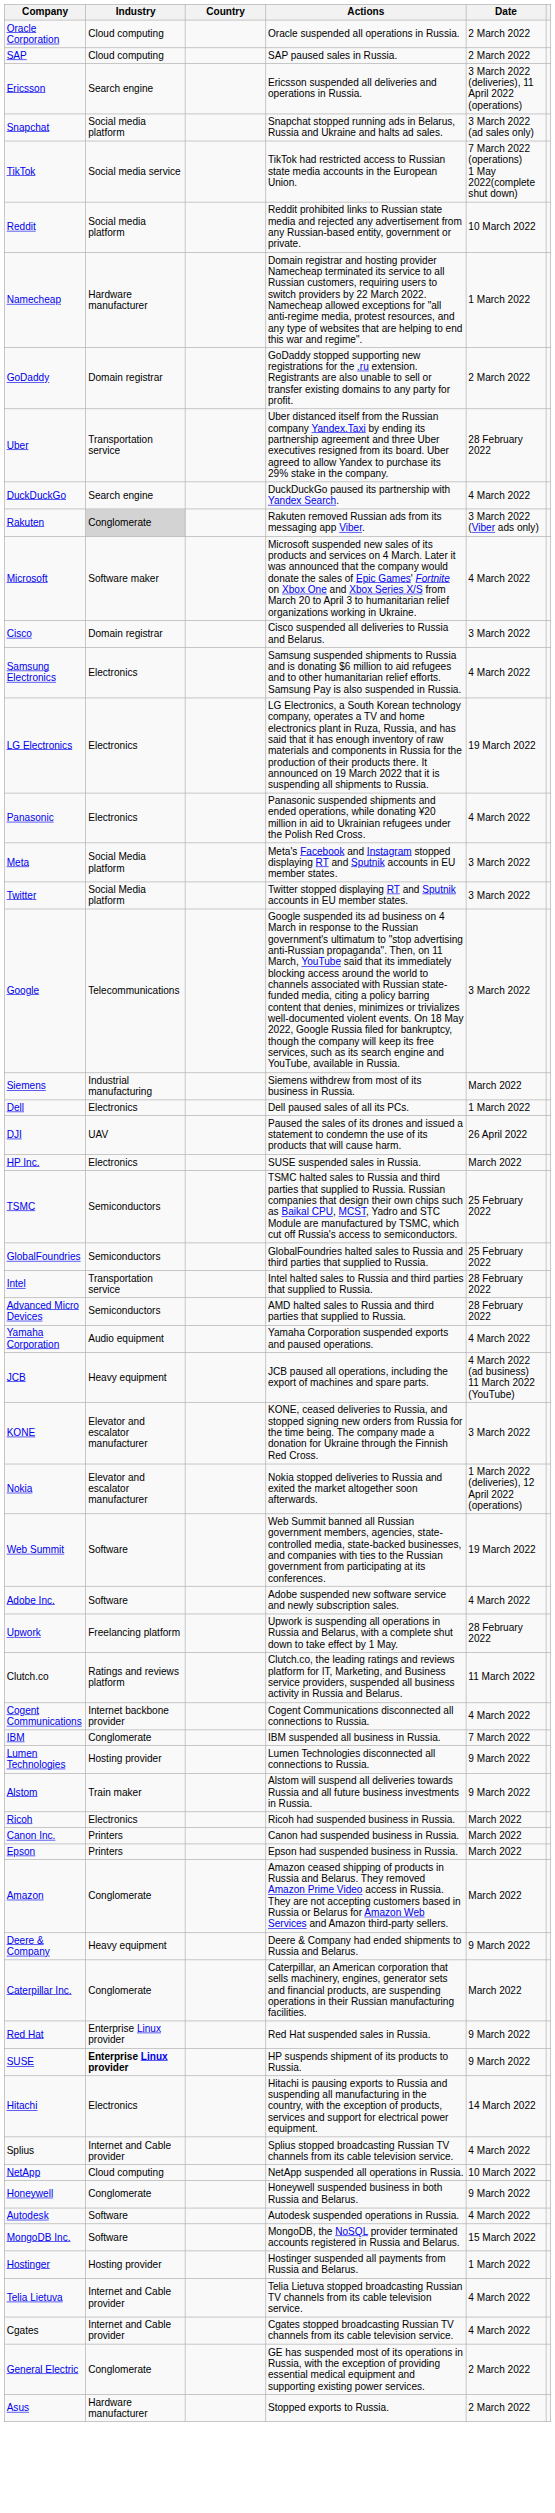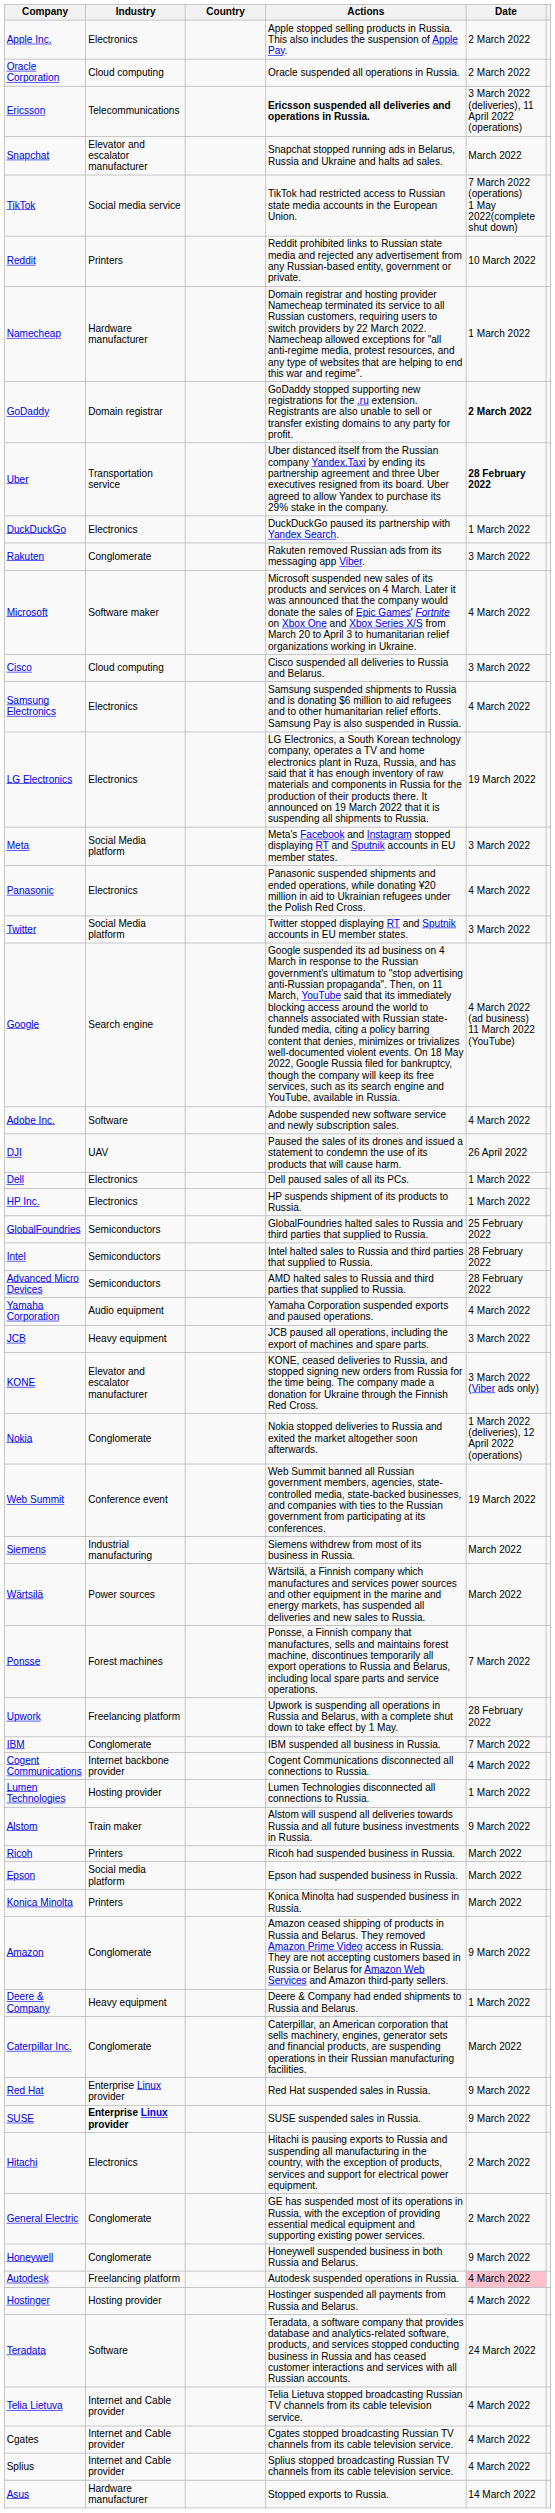 <table class="wikitable sortable">
 <tr>
 <th>Company</th>
 <th>Industry</th>
 <th width=120px>Country</th>
 <th>Actions</th>
 <th data-sort-type=date>Date</th>
 <th class="unsortable"></th>
 </tr>
 <tr>
+<td><a href='#'>Apple Inc.</a></td>
+<td>Electronics</td>
+<td></td>
+<td>Apple stopped selling products in Russia. This also includes the suspension of <a href='#'>Apple Pay</a>.</td>
+<td>2 March 2022</td>
+<td></td>
+</tr>
+<tr>
 <td><a href='#'>Oracle Corporation</a></td>
 <td>Cloud computing</td>
 <td></td>
 <td>Oracle suspended all operations in Russia.</td>
 <td>2 March 2022</td>
 <td></td>
 </tr>
 <tr>
-<td><a href='#'>SAP</a></td>
-<td>Cloud computing</td>
+<td><a href='#'>Ericsson</a></td>
+<td>Telecommunications</td>
 <td></td>
-<td>SAP paused sales in Russia.</td>
-<td>2 March 2022</td>
-<td></td>
-</tr>
-<tr>
-<td><a href='#'>Ericsson</a></td>
-<td>Search engine</td>
-<td></td>
-<td>Ericsson suspended all deliveries and operations in Russia.</td>
+<td><strong>Ericsson suspended all deliveries and operations in Russia.</strong></td>
 <td>3 March 2022 (deliveries), 11 April 2022 (operations)</td>
 <td></td>
 </tr>
 <tr>
 <td><a href='#'>Snapchat</a></td>
-<td>Social media platform</td>
+<td>Elevator and escalator manufacturer</td>
 <td></td>
 <td>Snapchat stopped running ads in Belarus, Russia and Ukraine and halts ad sales.</td>
-<td>3 March 2022 (ad sales only)</td>
+<td>March 2022</td>
 <td></td>
 </tr>
 <tr>
 <td><a href='#'>TikTok</a></td>
 <td>Social media service</td>
 <td></td>
 <td>TikTok had restricted access to Russian state media accounts in the European Union.</td>
 <td>7 March 2022 (operations) <br> 1 May 2022(complete shut down)</td>
 <td></td>
 </tr>
 <tr>
 <td><a href='#'>Reddit</a></td>
-<td>Social media platform</td>
+<td>Printers</td>
 <td></td>
 <td>Reddit prohibited links to Russian state media and rejected any advertisement from any Russian-based entity, government or private.</td>
 <td>10 March 2022</td>
 <td></td>
 </tr>
 <tr>
 <td><a href='#'>Namecheap</a></td>
 <td>Hardware manufacturer</td>
 <td></td>
 <td>Domain registrar and hosting provider Namecheap terminated its service to all Russian customers, requiring users to switch providers by 22 March 2022. Namecheap allowed exceptions for "all anti-regime media, protest resources, and any type of websites that are helping to end this war and regime".</td>
 <td>1 March 2022</td>
 <td></td>
 </tr>
 <tr>
 <td><a href='#'>GoDaddy</a></td>
 <td>Domain registrar</td>
 <td></td>
 <td>GoDaddy stopped supporting new registrations for the <a href='#'>.ru</a> extension. Registrants are also unable to sell or transfer existing domains to any party for profit.</td>
-<td>2 March 2022</td>
+<td><strong>2 March 2022</strong></td>
 <td></td>
 </tr>
 <tr>
 <td><a href='#'>Uber</a></td>
 <td>Transportation service</td>
 <td></td>
 <td>Uber distanced itself from the Russian company <a href='#'>Yandex.Taxi</a> by ending its partnership agreement and three Uber executives resigned from its board. Uber agreed to allow Yandex to purchase its 29% stake in the company.</td>
-<td>28 February 2022</td>
+<td><strong>28 February 2022</strong></td>
 <td></td>
 </tr>
 <tr>
 <td><a href='#'>DuckDuckGo</a></td>
-<td>Search engine</td>
+<td>Electronics</td>
 <td></td>
 <td>DuckDuckGo paused its partnership with <a href='#'>Yandex Search</a>.</td>
-<td>4 March 2022</td>
+<td>1 March 2022</td>
 <td></td>
 </tr>
 <tr>
 <td><a href='#'>Rakuten</a></td>
-<td style="background: lightgrey;">Conglomerate</td>
+<td>Conglomerate</td>
 <td></td>
 <td>Rakuten removed Russian ads from its messaging app <a href='#'>Viber</a>.</td>
-<td>3 March 2022 (<a href='#'>Viber</a> ads only)</td>
+<td>3 March 2022</td>
 <td></td>
 </tr>
 <tr>
 <td><a href='#'>Microsoft</a></td>
 <td>Software maker</td>
 <td></td>
 <td>Microsoft suspended new sales of its products and services on 4 March. Later it was announced that the company would donate the sales of <a href='#'>Epic Games</a>' <em><a href='#'>Fortnite</a></em> on <a href='#'>Xbox One</a> and <a href='#'>Xbox Series X/S</a> from March 20 to April 3 to humanitarian relief organizations working in Ukraine.</td>
 <td>4 March 2022</td>
 <td></td>
 </tr>
 <tr>
 <td><a href='#'>Cisco</a></td>
-<td>Domain registrar</td>
+<td>Cloud computing</td>
 <td></td>
 <td>Cisco suspended all deliveries to Russia and Belarus.</td>
 <td>3 March 2022</td>
 <td></td>
 </tr>
 <tr>
 <td><a href='#'>Samsung Electronics</a></td>
 <td>Electronics</td>
 <td></td>
 <td>Samsung suspended shipments to Russia and is donating $6 million to aid refugees and to other humanitarian relief efforts. Samsung Pay is also suspended in Russia.</td>
 <td>4 March 2022</td>
 <td></td>
 </tr>
 <tr>
 <td><a href='#'>LG Electronics</a></td>
 <td>Electronics</td>
 <td></td>
 <td>LG Electronics, a South Korean technology company, operates a TV and home electronics plant in Ruza, Russia, and has said that it has enough inventory of raw materials and components in Russia for the production of their products there. It announced on 19 March 2022 that it is suspending all shipments to Russia.</td>
 <td>19 March 2022</td>
 <td></td>
 </tr>
 <tr>
+<td><a href='#'>Meta</a></td>
+<td>Social Media platform</td>
+<td></td>
+<td>Meta's <a href='#'>Facebook</a> and <a href='#'>Instagram</a> stopped displaying <a href='#'>RT</a> and <a href='#'>Sputnik</a> accounts in EU member states.</td>
+<td>3 March 2022</td>
+<td></td>
+</tr>
+<tr>
 <td><a href='#'>Panasonic</a></td>
 <td>Electronics</td>
 <td></td>
 <td>Panasonic suspended shipments and ended operations, while donating ¥20 million in aid to Ukrainian refugees under the Polish Red Cross.</td>
 <td>4 March 2022</td>
-<td></td>
-</tr>
-<tr>
-<td><a href='#'>Meta</a></td>
-<td>Social Media platform</td>
-<td></td>
-<td>Meta's <a href='#'>Facebook</a> and <a href='#'>Instagram</a> stopped displaying <a href='#'>RT</a> and <a href='#'>Sputnik</a> accounts in EU member states.</td>
-<td>3 March 2022</td>
 <td></td>
 </tr>
 <tr>
 <td><a href='#'>Twitter</a></td>
 <td>Social Media platform</td>
 <td></td>
 <td>Twitter stopped displaying <a href='#'>RT</a> and <a href='#'>Sputnik</a> accounts in EU member states.</td>
 <td>3 March 2022</td>
 <td></td>
 </tr>
 <tr>
 <td><a href='#'>Google</a></td>
-<td>Telecommunications</td>
+<td>Search engine</td>
 <td></td>
 <td>Google suspended its ad business on 4 March in response to the Russian government's ultimatum to "stop advertising anti-Russian propaganda". Then, on 11 March, <a href='#'>YouTube</a> said that its immediately blocking access around the world to channels associated with Russian state-funded media, citing a policy barring content that denies, minimizes or trivializes well-documented violent events. On 18 May 2022, Google Russia filed for bankruptcy, though the company will keep its free services, such as its search engine and YouTube, available in Russia.</td>
-<td>3 March 2022</td>
+<td>4 March 2022 (ad business)<br>11 March 2022 (YouTube)</td>
 <td></td>
 </tr>
 <tr>
-<td><a href='#'>Siemens</a></td>
-<td>Industrial manufacturing</td>
+<td><a href='#'>Adobe Inc.</a></td>
+<td>Software</td>
 <td></td>
-<td>Siemens withdrew from most of its business in Russia.</td>
-<td>March 2022</td>
+<td>Adobe suspended new software service and newly subscription sales.</td>
+<td>4 March 2022</td>
+<td></td>
+</tr>
+<tr>
+<td><a href='#'>DJI</a></td>
+<td>UAV</td>
+<td></td>
+<td>Paused the sales of its drones and issued a statement to condemn the use of its products that will cause harm.</td>
+<td>26 April 2022</td>
 <td></td>
 </tr>
 <tr>
 <td><a href='#'>Dell</a></td>
 <td>Electronics</td>
 <td></td>
 <td>Dell paused sales of all its PCs.</td>
 <td>1 March 2022</td>
 <td></td>
 </tr>
 <tr>
-<td><a href='#'>DJI</a></td>
-<td>UAV</td>
-<td></td>
-<td>Paused the sales of its drones and issued a statement to condemn the use of its products that will cause harm.</td>
-<td>26 April 2022</td>
-<td></td>
-</tr>
-<tr>
 <td><a href='#'>HP Inc.</a></td>
 <td>Electronics</td>
 <td></td>
-<td>SUSE suspended sales in Russia.</td>
-<td>March 2022</td>
-<td></td>
-</tr>
-<tr>
-<td><a href='#'>TSMC</a></td>
-<td>Semiconductors</td>
-<td></td>
-<td>TSMC halted sales to Russia and third parties that supplied to Russia. Russian companies that design their own chips such as <a href='#'>Baikal CPU</a>, <a href='#'>MCST</a>, Yadro and STC Module are manufactured by TSMC, which cut off Russia's access to semiconductors.</td>
-<td>25 February 2022</td>
+<td>HP suspends shipment of its products to Russia.</td>
+<td>1 March 2022</td>
 <td></td>
 </tr>
 <tr>
 <td><a href='#'>GlobalFoundries</a></td>
 <td>Semiconductors</td>
 <td></td>
 <td>GlobalFoundries halted sales to Russia and third parties that supplied to Russia.</td>
 <td>25 February 2022</td>
 <td></td>
 </tr>
 <tr>
 <td><a href='#'>Intel</a></td>
-<td>Transportation service</td>
+<td>Semiconductors</td>
 <td></td>
 <td>Intel halted sales to Russia and third parties that supplied to Russia.</td>
 <td>28 February 2022</td>
 <td></td>
 </tr>
 <tr>
 <td><a href='#'>Advanced Micro Devices</a></td>
 <td>Semiconductors</td>
 <td></td>
 <td>AMD halted sales to Russia and third parties that supplied to Russia.</td>
 <td>28 February 2022</td>
 <td></td>
 </tr>
 <tr>
 <td><a href='#'>Yamaha Corporation</a></td>
 <td>Audio equipment</td>
 <td></td>
 <td>Yamaha Corporation suspended exports and paused operations.</td>
 <td>4 March 2022</td>
 <td></td>
 </tr>
 <tr>
 <td><a href='#'>JCB</a></td>
 <td>Heavy equipment</td>
 <td></td>
 <td>JCB paused all operations, including the export of machines and spare parts.</td>
-<td>4 March 2022 (ad business)<br>11 March 2022 (YouTube)</td>
+<td>3 March 2022</td>
 <td></td>
 </tr>
 <tr>
 <td><a href='#'>KONE</a></td>
 <td>Elevator and escalator manufacturer</td>
 <td></td>
 <td>KONE, ceased deliveries to Russia, and stopped signing new orders from Russia for the time being. The company made a donation for Ukraine through the Finnish Red Cross.</td>
-<td>3 March 2022</td>
+<td>3 March 2022 (<a href='#'>Viber</a> ads only)</td>
 <td></td>
 </tr>
 <tr>
 <td><a href='#'>Nokia</a></td>
-<td>Elevator and escalator manufacturer</td>
+<td>Conglomerate</td>
 <td></td>
 <td>Nokia stopped deliveries to Russia and exited the market altogether soon afterwards.</td>
 <td>1 March 2022 (deliveries), 12 April 2022 (operations)</td>
 <td></td>
 </tr>
 <tr>
 <td><a href='#'>Web Summit</a></td>
-<td>Software</td>
+<td>Conference event</td>
 <td></td>
 <td>Web Summit banned all Russian government members, agencies, state-controlled media, state-backed businesses, and companies with ties to the Russian government from participating at its conferences.</td>
 <td>19 March 2022</td>
 <td></td>
 </tr>
 <tr>
-<td><a href='#'>Adobe Inc.</a></td>
-<td>Software</td>
+<td><a href='#'>Siemens</a></td>
+<td>Industrial manufacturing</td>
 <td></td>
-<td>Adobe suspended new software service and newly subscription sales.</td>
-<td>4 March 2022</td>
+<td>Siemens withdrew from most of its business in Russia.</td>
+<td>March 2022</td>
+<td></td>
+</tr>
+<tr>
+<td><a href='#'>Wärtsilä</a></td>
+<td>Power sources</td>
+<td></td>
+<td>Wärtsilä, a Finnish company which manufactures and services power sources and other equipment in the marine and energy markets, has suspended all deliveries and new sales to Russia.</td>
+<td>March 2022</td>
+<td></td>
+</tr>
+<tr>
+<td><a href='#'>Ponsse</a></td>
+<td>Forest machines</td>
+<td></td>
+<td>Ponsse, a Finnish company that manufactures, sells and maintains forest machine, discontinues temporarily all export operations to Russia and Belarus, including local spare parts and service operations.</td>
+<td>7 March 2022</td>
 <td></td>
 </tr>
 <tr>
 <td><a href='#'>Upwork</a></td>
 <td>Freelancing platform</td>
 <td></td>
 <td>Upwork is suspending all operations in Russia and Belarus, with a complete shut down to take effect by 1 May.</td>
 <td>28 February 2022</td>
 <td></td>
 </tr>
 <tr>
-<td>Clutch.co</td>
-<td>Ratings and reviews platform</td>
+<td><a href='#'>IBM</a></td>
+<td>Conglomerate</td>
 <td></td>
-<td>Clutch.co, the leading ratings and reviews platform for IT, Marketing, and Business service providers, suspended all business activity in Russia and Belarus.</td>
-<td>11 March 2022</td>
+<td>IBM suspended all business in Russia.</td>
+<td>7 March 2022</td>
 <td></td>
 </tr>
 <tr>
 <td><a href='#'>Cogent Communications</a></td>
 <td>Internet backbone provider</td>
 <td></td>
 <td>Cogent Communications disconnected all connections to Russia.</td>
 <td>4 March 2022</td>
 <td></td>
 </tr>
 <tr>
-<td><a href='#'>IBM</a></td>
-<td>Conglomerate</td>
-<td></td>
-<td>IBM suspended all business in Russia.</td>
-<td>7 March 2022</td>
-<td></td>
-</tr>
-<tr>
 <td><a href='#'>Lumen Technologies</a></td>
 <td>Hosting provider</td>
 <td></td>
 <td>Lumen Technologies disconnected all connections to Russia.</td>
-<td>9 March 2022</td>
+<td>1 March 2022</td>
 <td></td>
 </tr>
 <tr>
 <td><a href='#'>Alstom</a></td>
 <td>Train maker</td>
 <td></td>
 <td>Alstom will suspend all deliveries towards Russia and all future business investments in Russia.</td>
 <td>9 March 2022</td>
 <td></td>
 </tr>
 <tr>
 <td><a href='#'>Ricoh</a></td>
-<td>Electronics</td>
+<td>Printers</td>
 <td></td>
 <td>Ricoh had suspended business in Russia.</td>
 <td>March 2022</td>
 <td></td>
 </tr>
 <tr>
-<td><a href='#'>Canon Inc.</a></td>
-<td>Printers</td>
+<td><a href='#'>Epson</a></td>
+<td>Social media platform</td>
 <td></td>
-<td>Canon had suspended business in Russia.</td>
+<td>Epson had suspended business in Russia.</td>
 <td>March 2022</td>
 <td></td>
 </tr>
 <tr>
-<td><a href='#'>Epson</a></td>
+<td><a href='#'>Konica Minolta</a></td>
 <td>Printers</td>
 <td></td>
-<td>Epson had suspended business in Russia.</td>
+<td>Konica Minolta had suspended business in Russia.</td>
 <td>March 2022</td>
 <td></td>
 </tr>
 <tr>
 <td><a href='#'>Amazon</a></td>
 <td>Conglomerate</td>
 <td></td>
 <td>Amazon ceased shipping of products in Russia and Belarus. They removed <a href='#'>Amazon Prime Video</a> access in Russia. They are not accepting customers based in Russia or Belarus for <a href='#'>Amazon Web Services</a> and Amazon third-party sellers.</td>
-<td>March 2022</td>
+<td>9 March 2022</td>
 <td></td>
 </tr>
 <tr>
 <td><a href='#'>Deere & Company</a></td>
 <td>Heavy equipment</td>
 <td></td>
 <td>Deere & Company had ended shipments to Russia and Belarus.</td>
-<td>9 March 2022</td>
+<td>1 March 2022</td>
 <td></td>
 </tr>
 <tr>
 <td><a href='#'>Caterpillar Inc.</a></td>
 <td>Conglomerate</td>
 <td></td>
 <td>Caterpillar, an American corporation that sells machinery, engines, generator sets and financial products, are suspending operations in their Russian manufacturing facilities.</td>
 <td>March 2022</td>
 <td></td>
 </tr>
 <tr>
 <td><a href='#'>Red Hat</a></td>
 <td>Enterprise <a href='#'>Linux</a> provider</td>
 <td></td>
 <td>Red Hat suspended sales in Russia.</td>
 <td>9 March 2022</td>
 <td></td>
 </tr>
 <tr>
 <td><a href='#'>SUSE</a></td>
 <td><strong>Enterprise <a href='#'>Linux</a> provider</strong></td>
 <td></td>
-<td>HP suspends shipment of its products to Russia.</td>
+<td>SUSE suspended sales in Russia.</td>
 <td>9 March 2022</td>
 <td></td>
 </tr>
 <tr>
 <td><a href='#'>Hitachi</a></td>
 <td>Electronics</td>
 <td></td>
 <td>Hitachi is pausing exports to Russia and suspending all manufacturing in the country, with the exception of products, services and support for electrical power equipment.</td>
-<td>14 March 2022</td>
+<td>2 March 2022</td>
 <td></td>
 </tr>
 <tr>
-<td>Splius</td>
-<td>Internet and Cable provider</td>
+<td><a href='#'>General Electric</a></td>
+<td>Conglomerate</td>
 <td></td>
-<td>Splius stopped broadcasting Russian TV channels from its cable television service.</td>
-<td>4 March 2022</td>
-<td></td>
-</tr>
-<tr>
-<td><a href='#'>NetApp</a></td>
-<td>Cloud computing</td>
-<td></td>
-<td>NetApp suspended all operations in Russia.</td>
-<td>10 March 2022</td>
+<td>GE has suspended most of its operations in Russia, with the exception of providing essential medical equipment and supporting existing power services.</td>
+<td>2 March 2022</td>
 <td></td>
 </tr>
 <tr>
 <td><a href='#'>Honeywell</a></td>
 <td>Conglomerate</td>
 <td></td>
 <td>Honeywell suspended business in both Russia and Belarus.</td>
 <td>9 March 2022</td>
 <td></td>
 </tr>
 <tr>
 <td><a href='#'>Autodesk</a></td>
-<td>Software</td>
+<td>Freelancing platform</td>
 <td></td>
 <td>Autodesk suspended operations in Russia.</td>
-<td>4 March 2022</td>
-<td></td>
-</tr>
-<tr>
-<td><a href='#'>MongoDB Inc.</a></td>
-<td>Software</td>
-<td></td>
-<td>MongoDB, the <a href='#'>NoSQL</a> provider terminated accounts registered in Russia and Belarus.</td>
-<td>15 March 2022</td>
+<td style="background: pink;">4 March 2022</td>
 <td></td>
 </tr>
 <tr>
 <td><a href='#'>Hostinger</a></td>
 <td>Hosting provider</td>
 <td></td>
 <td>Hostinger suspended all payments from Russia and Belarus.</td>
-<td>1 March 2022</td>
+<td>4 March 2022</td>
+<td></td>
+</tr>
+<tr>
+<td><a href='#'>Teradata</a></td>
+<td>Software</td>
+<td></td>
+<td>Teradata, a software company that provides database and analytics-related software, products, and services stopped conducting business in Russia and has ceased customer interactions and services with all Russian accounts.</td>
+<td>24 March 2022</td>
 <td></td>
 </tr>
 <tr>
 <td><a href='#'>Telia Lietuva</a></td>
 <td>Internet and Cable provider</td>
 <td></td>
 <td>Telia Lietuva stopped broadcasting Russian TV channels from its cable television service.</td>
 <td>4 March 2022</td>
 <td></td>
 </tr>
 <tr>
 <td>Cgates</td>
 <td>Internet and Cable provider</td>
 <td></td>
 <td>Cgates stopped broadcasting Russian TV channels from its cable television service.</td>
 <td>4 March 2022</td>
 <td></td>
 </tr>
 <tr>
-<td><a href='#'>General Electric</a></td>
-<td>Conglomerate</td>
+<td>Splius</td>
+<td>Internet and Cable provider</td>
 <td></td>
-<td>GE has suspended most of its operations in Russia, with the exception of providing essential medical equipment and supporting existing power services.</td>
-<td>2 March 2022</td>
+<td>Splius stopped broadcasting Russian TV channels from its cable television service.</td>
+<td>4 March 2022</td>
 <td></td>
 </tr>
 <tr>
 <td><a href='#'>Asus</a></td>
 <td>Hardware manufacturer</td>
 <td></td>
 <td>Stopped exports to Russia.</td>
-<td>2 March 2022</td>
+<td>14 March 2022</td>
 <td></td>
 </tr>
 </table>
